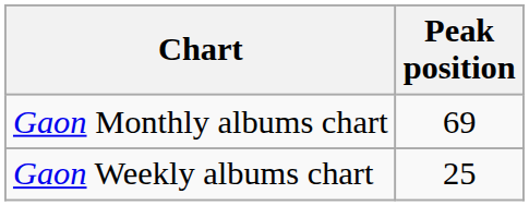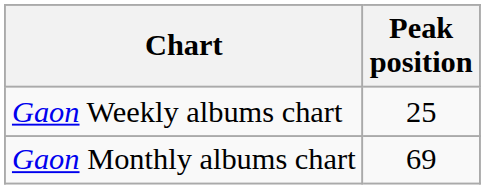 <table class="wikitable sortable">
 <tr>
 <th>Chart</th>
 <th>Peak<br>position</th>
 </tr>
 <tr>
+<td><em><a href='#'>Gaon</a></em> Weekly albums chart</td>
+<td align="center">25</td>
+</tr>
+<tr>
 <td><em><a href='#'>Gaon</a></em> Monthly albums chart</td>
 <td align="center">69</td>
 </tr>
-<tr>
-<td><em><a href='#'>Gaon</a></em> Weekly albums chart</td>
-<td align="center">25</td>
-</tr>
 </table>
